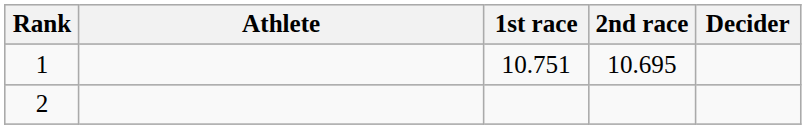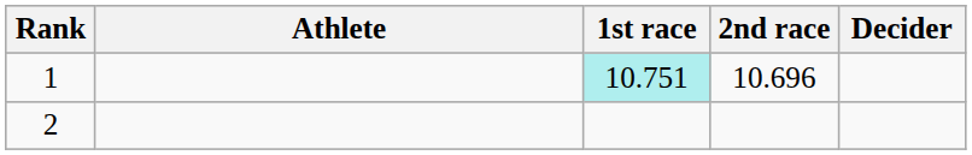 <table class=wikitable style="text-align:center">
 <tr>
 <th width=40>Rank</th>
 <th width=250>Athlete</th>
 <th width=60>1st race</th>
 <th width=60>2nd race</th>
 <th width=60>Decider</th>
 </tr>
 <tr>
 <td>1</td>
 <td align=left></td>
-<td>10.751</td>
-<td>10.695</td>
+<td style="background: paleturquoise;">10.751</td>
+<td>10.696</td>
 <td></td>
 </tr>
 <tr>
 <td>2</td>
 <td align=left></td>
 <td></td>
 <td></td>
 <td></td>
 </tr>
 </table>
